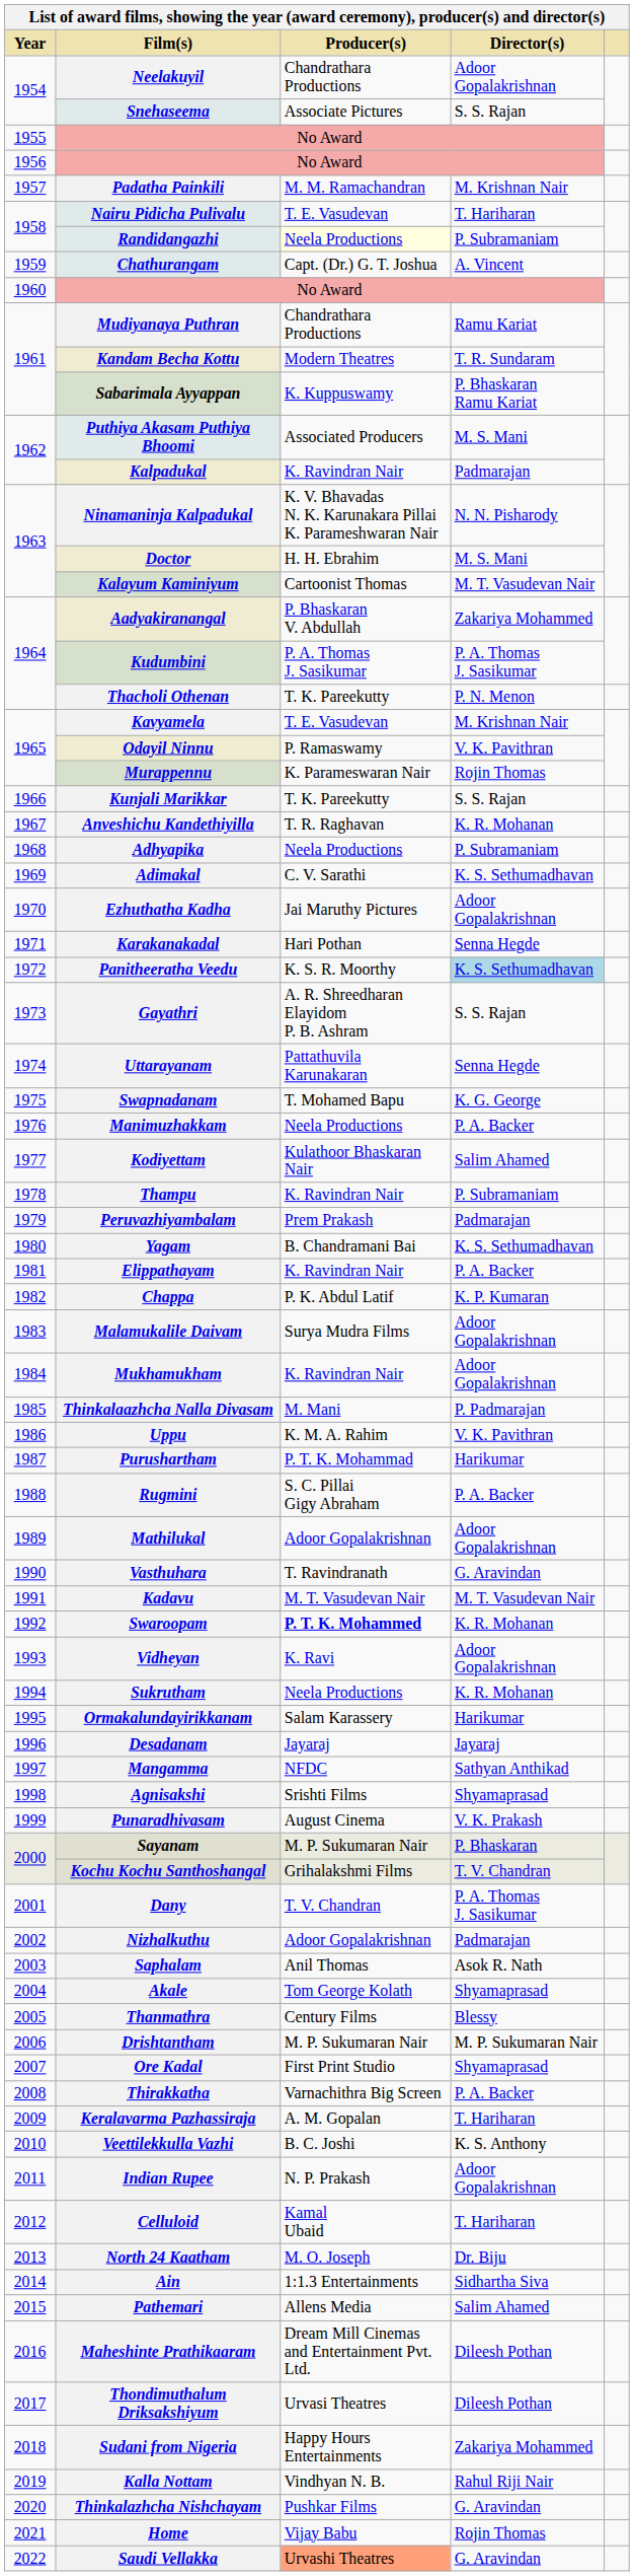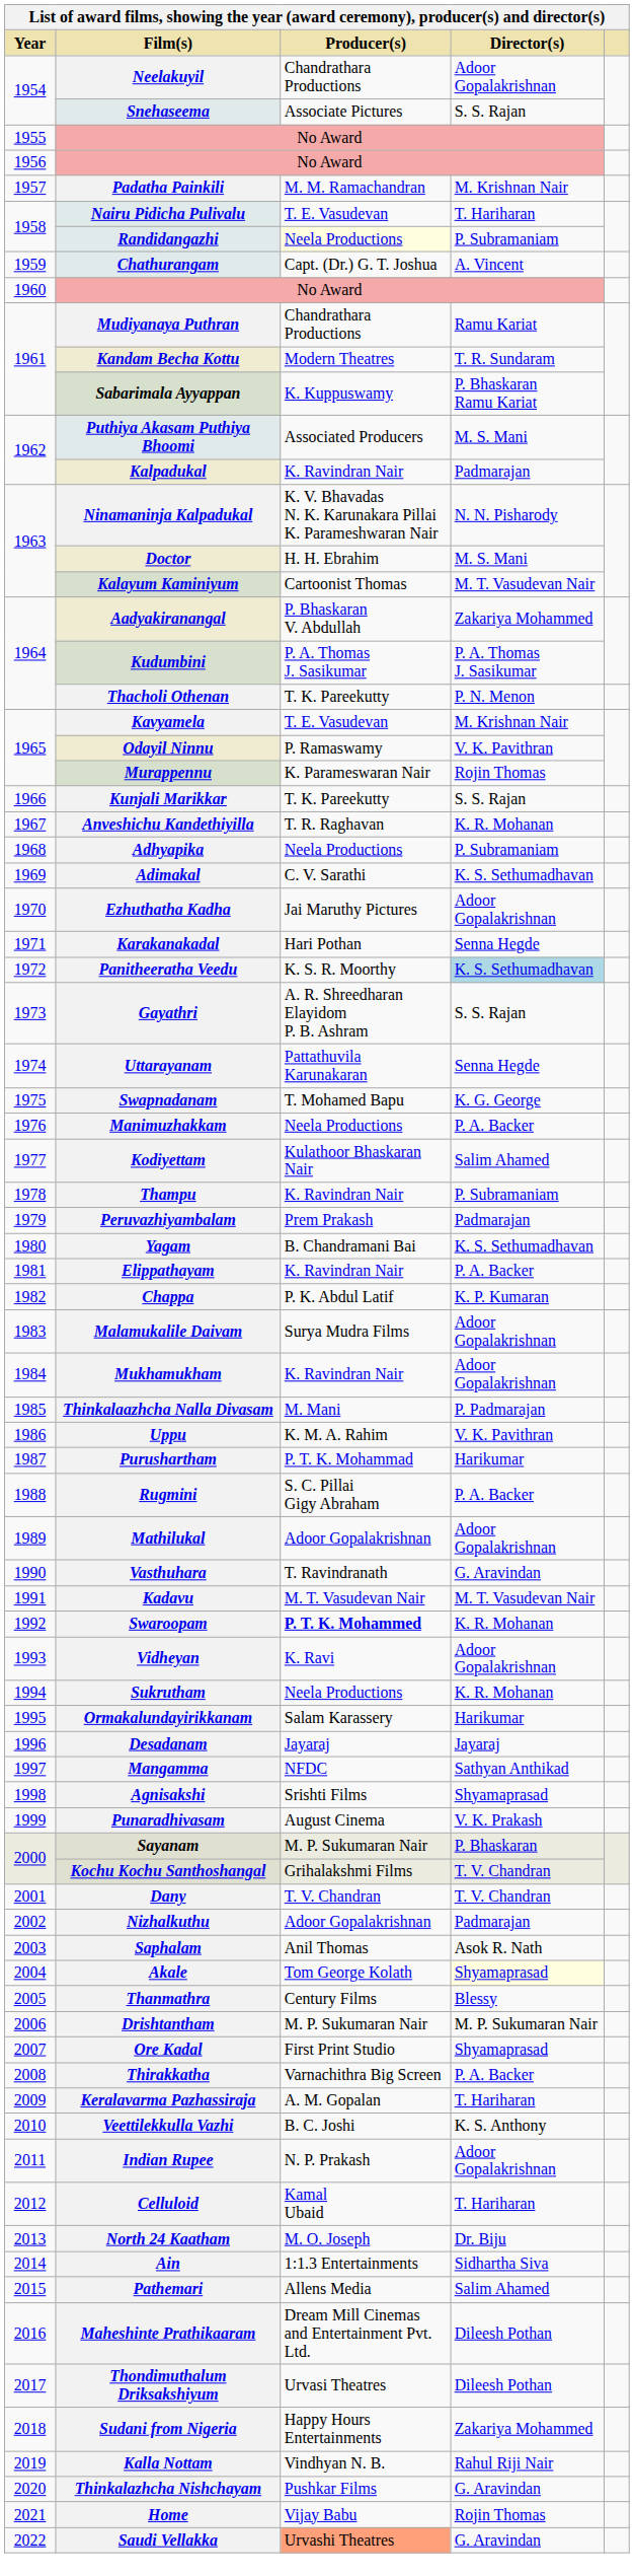 <table class="wikitable sortable plainrowheaders" style="width:100%">
 <tr>
 <th colspan="5">List of award films, showing the year (award ceremony), producer(s) and director(s)</th>
 </tr>
 <tr>
 <th scope="col" style="background:#efe4b0; width:5%;">Year</th>
 <th scope="col" style="background:#efe4b0; width:22%;">Film(s)</th>
 <th scope="col" style="background:#efe4b0; width:20%;">Producer(s)</th>
 <th scope="col" style="background:#efe4b0; width:18%;">Director(s)</th>
 <th scope="col" style="background:#efe4b0; width:3%;" class="unsortable"></th>
 </tr>
 <tr>
 <td style="text-align:center;" rowspan="2"><a href='#'>1954<br></a></td>
 <th scope="row"><em><a href='#'>Neelakuyil</a></em></th>
 <td>Chandrathara Productions</td>
 <td><a href='#'>Adoor Gopalakrishnan</a></td>
 <td style="text-align:center;" rowspan="2"></td>
 </tr>
 <tr>
 <th scope="row" style="background:#e0eaea;"><em><a href='#'>Snehaseema</a></em></th>
 <td>Associate Pictures</td>
 <td>S. S. Rajan</td>
 </tr>
 <tr>
 <td style="text-align:center;"><a href='#'>1955<br></a></td>
 <td colspan="3" style="background:#f5a9a9; text-align:center;">No Award</td>
 <td style="text-align:center;"></td>
 </tr>
 <tr>
 <td style="text-align:center;"><a href='#'>1956<br></a></td>
 <td colspan="3" style="background:#f5a9a9; text-align:center;">No Award</td>
 <td style="text-align:center;"></td>
 </tr>
 <tr>
 <td style="text-align:center;"><a href='#'>1957<br></a></td>
 <th scope="row"><em><a href='#'>Padatha Painkili</a></em></th>
 <td><a href='#'>M. M. Ramachandran</a></td>
 <td><a href='#'>M. Krishnan Nair</a></td>
 <td style="text-align:center;"></td>
 </tr>
 <tr>
 <td style="text-align:center;" rowspan="2"><a href='#'>1958<br></a></td>
 <th scope="row" style="background:#e0eaea;"><em><a href='#'>Nairu Pidicha Pulivalu</a></em></th>
 <td><a href='#'>T. E. Vasudevan</a></td>
 <td><a href='#'>T. Hariharan</a></td>
 <td style="text-align:center;" rowspan="2"></td>
 </tr>
 <tr>
 <th scope="row" style="background:#e0eaea;"><em><a href='#'>Randidangazhi</a></em></th>
 <td style="background: lightyellow;"><a href='#'>Neela Productions</a></td>
 <td><a href='#'>P. Subramaniam</a></td>
 </tr>
 <tr>
 <td style="text-align:center;"><a href='#'>1959<br></a></td>
 <th scope="row" style="background:#e0eaea;"><em><a href='#'>Chathurangam</a></em></th>
 <td>Capt. (Dr.) G. T. Joshua</td>
 <td><a href='#'>A. Vincent</a></td>
 <td style="text-align:center;"></td>
 </tr>
 <tr>
 <td style="text-align:center;"><a href='#'>1960<br></a></td>
 <td colspan="3" style="background:#f5a9a9; text-align:center;">No Award</td>
 <td style="text-align:center;"></td>
 </tr>
 <tr>
 <td style="text-align:center;" rowspan="3"><a href='#'>1961<br></a></td>
 <th scope="row"><em><a href='#'>Mudiyanaya Puthran</a></em></th>
 <td>Chandrathara Productions</td>
 <td><a href='#'>Ramu Kariat</a></td>
 <td style="text-align:center;" rowspan="3"></td>
 </tr>
 <tr>
 <th scope="row" style="background:#efecd1;"><em><a href='#'>Kandam Becha Kottu</a></em></th>
 <td><a href='#'>Modern Theatres</a></td>
 <td><a href='#'>T. R. Sundaram</a></td>
 </tr>
 <tr>
 <th scope="row" style="background:#d6e0cc;"><em>Sabarimala Ayyappan</em></th>
 <td><a href='#'>K. Kuppuswamy</a></td>
 <td><a href='#'>P. Bhaskaran</a><br><a href='#'>Ramu Kariat</a></td>
 </tr>
 <tr>
 <td style="text-align:center;" rowspan="2"><a href='#'>1962<br></a></td>
 <th scope="row" style="background:#e0eaea;"><em><a href='#'>Puthiya Akasam Puthiya Bhoomi</a></em></th>
 <td>Associated Producers</td>
 <td><a href='#'>M. S. Mani</a></td>
 <td style="text-align:center;" rowspan="2"></td>
 </tr>
 <tr>
 <th scope="row" style="background:#efecd1;"><em><a href='#'>Kalpadukal</a></em></th>
 <td><a href='#'>K. Ravindran Nair</a></td>
 <td><a href='#'>Padmarajan</a></td>
 </tr>
 <tr>
 <td style="text-align:center;" rowspan="3"><a href='#'>1963<br></a></td>
 <th scope="row"><em><a href='#'>Ninamaninja Kalpadukal</a></em></th>
 <td>K. V. Bhavadas<br>N. K. Karunakara Pillai<br>K. Parameshwaran Nair</td>
 <td><a href='#'>N. N. Pisharody</a></td>
 <td style="text-align:center;" rowspan="3"></td>
 </tr>
 <tr>
 <th scope="row" style="background:#efecd1;"><em><a href='#'>Doctor</a></em></th>
 <td>H. H. Ebrahim</td>
 <td><a href='#'>M. S. Mani</a></td>
 </tr>
 <tr>
 <th scope="row" style="background:#d6e0cc;"><em><a href='#'>Kalayum Kaminiyum</a></em></th>
 <td>Cartoonist Thomas</td>
 <td><a href='#'>M. T. Vasudevan Nair</a></td>
 </tr>
 <tr>
 <td rowspan="3" style="text-align:center;"><a href='#'>1964<br></a></td>
 <th scope="row" style="background:#efecd1;"><em><a href='#'>Aadyakiranangal</a></em></th>
 <td><a href='#'>P. Bhaskaran</a><br>V. Abdullah</td>
 <td><a href='#'>Zakariya Mohammed</a></td>
 <td style="text-align:center;" rowspan="2"></td>
 </tr>
 <tr>
 <th scope="row" style="background:#d6e0cc;"><em><a href='#'>Kudumbini</a></em></th>
 <td><a href='#'>P. A. Thomas</a><br><a href='#'>J. Sasikumar</a></td>
 <td><a href='#'>P. A. Thomas</a><br><a href='#'>J. Sasikumar</a></td>
 </tr>
 <tr>
 <th scope="row"><em><a href='#'>Thacholi Othenan</a></em></th>
 <td>T. K. Pareekutty</td>
 <td><a href='#'>P. N. Menon</a></td>
 <td style="text-align:center;"></td>
 </tr>
 <tr>
 <td style="text-align:center;" rowspan="3"><a href='#'>1965<br></a></td>
 <th scope="row"><em><a href='#'>Kavyamela</a></em></th>
 <td><a href='#'>T. E. Vasudevan</a></td>
 <td><a href='#'>M. Krishnan Nair</a></td>
 <td style="text-align:center;" rowspan="3"></td>
 </tr>
 <tr>
 <th scope="row" style="background:#efecd1;"><em><a href='#'>Odayil Ninnu</a></em></th>
 <td>P. Ramaswamy</td>
 <td><a href='#'>V. K. Pavithran</a></td>
 </tr>
 <tr>
 <th scope="row" style="background:#d6e0cc;"><em><a href='#'>Murappennu</a></em></th>
 <td>K. Parameswaran Nair</td>
 <td><a href='#'>Rojin Thomas</a></td>
 </tr>
 <tr>
 <td style="text-align:center;"><a href='#'>1966<br></a></td>
 <th scope="row"><em><a href='#'>Kunjali Marikkar</a></em></th>
 <td>T. K. Pareekutty</td>
 <td>S. S. Rajan</td>
 <td style="text-align:center;"></td>
 </tr>
 <tr>
 <td style="text-align:center;"><a href='#'>1967<br></a></td>
 <th scope="row"><em><a href='#'>Anveshichu Kandethiyilla</a></em></th>
 <td>T. R. Raghavan</td>
 <td><a href='#'>K. R. Mohanan</a></td>
 <td style="text-align:center;"></td>
 </tr>
 <tr>
 <td style="text-align:center;"><a href='#'>1968<br></a></td>
 <th scope="row"><em><a href='#'>Adhyapika</a></em></th>
 <td><a href='#'>Neela Productions</a></td>
 <td><a href='#'>P. Subramaniam</a></td>
 <td style="text-align:center;"></td>
 </tr>
 <tr>
 <td style="text-align:center;"><a href='#'>1969<br></a></td>
 <th scope="row"><em><a href='#'>Adimakal</a></em></th>
 <td>C. V. Sarathi</td>
 <td><a href='#'>K. S. Sethumadhavan</a></td>
 <td style="text-align:center;"></td>
 </tr>
 <tr>
 <td style="text-align:center;"><a href='#'>1970<br></a></td>
 <th scope="row"><em><a href='#'>Ezhuthatha Kadha</a></em></th>
 <td>Jai Maruthy Pictures</td>
 <td><a href='#'>Adoor Gopalakrishnan</a></td>
 <td style="text-align:center;"></td>
 </tr>
 <tr>
 <td style="text-align:center;"><a href='#'>1971<br></a></td>
 <th scope="row"><em><a href='#'>Karakanakadal</a></em></th>
 <td>Hari Pothan</td>
 <td><a href='#'>Senna Hegde</a></td>
 <td style="text-align:center;"></td>
 </tr>
 <tr>
 <td style="text-align:center;"><a href='#'>1972<br></a></td>
 <th scope="row"><em><a href='#'>Panitheeratha Veedu</a></em></th>
 <td>K. S. R. Moorthy</td>
 <td style="background: lightblue;"><a href='#'>K. S. Sethumadhavan</a></td>
 <td style="text-align:center;"></td>
 </tr>
 <tr>
 <td style="text-align:center;"><a href='#'>1973<br></a></td>
 <th scope="row"><em><a href='#'>Gayathri</a></em></th>
 <td>A. R. Shreedharan Elayidom<br>P. B. Ashram</td>
 <td>S. S. Rajan</td>
 <td style="text-align:center;"></td>
 </tr>
 <tr>
 <td style="text-align:center;"><a href='#'>1974<br></a></td>
 <th scope="row"><em><a href='#'>Uttarayanam</a></em></th>
 <td><a href='#'>Pattathuvila Karunakaran</a></td>
 <td><a href='#'>Senna Hegde</a></td>
 <td style="text-align:center;"></td>
 </tr>
 <tr>
 <td style="text-align:center;"><a href='#'>1975<br></a></td>
 <th scope="row"><em><a href='#'>Swapnadanam</a></em></th>
 <td>T. Mohamed Bapu</td>
 <td><a href='#'>K. G. George</a></td>
 <td style="text-align:center;"></td>
 </tr>
 <tr>
 <td style="text-align:center;"><a href='#'>1976<br></a></td>
 <th scope="row"><em><a href='#'>Manimuzhakkam</a></em></th>
 <td><a href='#'>Neela Productions</a></td>
 <td><a href='#'>P. A. Backer</a></td>
 <td style="text-align:center;"></td>
 </tr>
 <tr>
 <td style="text-align:center;"><a href='#'>1977<br></a></td>
 <th scope="row"><em><a href='#'>Kodiyettam</a></em></th>
 <td><a href='#'>Kulathoor Bhaskaran Nair</a></td>
 <td><a href='#'>Salim Ahamed</a></td>
 <td style="text-align:center;"></td>
 </tr>
 <tr>
 <td style="text-align:center;"><a href='#'>1978<br></a></td>
 <th scope="row"><em><a href='#'>Thampu</a></em></th>
 <td><a href='#'>K. Ravindran Nair</a></td>
 <td><a href='#'>P. Subramaniam</a></td>
 <td style="text-align:center;"></td>
 </tr>
 <tr>
 <td style="text-align:center;"><a href='#'>1979<br></a></td>
 <th scope="row"><em><a href='#'>Peruvazhiyambalam</a></em></th>
 <td><a href='#'>Prem Prakash</a></td>
 <td><a href='#'>Padmarajan</a></td>
 <td style="text-align:center;"></td>
 </tr>
 <tr>
 <td style="text-align:center;"><a href='#'>1980<br></a></td>
 <th scope="row"><em><a href='#'>Yagam</a></em></th>
 <td>B. Chandramani Bai</td>
 <td><a href='#'>K. S. Sethumadhavan</a></td>
 <td style="text-align:center;"></td>
 </tr>
 <tr>
 <td style="text-align:center;"><a href='#'>1981<br></a></td>
 <th scope="row"><em><a href='#'>Elippathayam</a></em></th>
 <td><a href='#'>K. Ravindran Nair</a></td>
 <td><a href='#'>P. A. Backer</a></td>
 <td style="text-align:center;"></td>
 </tr>
 <tr>
 <td style="text-align:center;"><a href='#'>1982<br></a></td>
 <th scope="row"><em><a href='#'>Chappa</a></em></th>
 <td>P. K. Abdul Latif</td>
 <td><a href='#'>K. P. Kumaran</a></td>
 <td style="text-align:center;"></td>
 </tr>
 <tr>
 <td style="text-align:center;"><a href='#'>1983<br></a></td>
 <th scope="row"><em><a href='#'>Malamukalile Daivam</a></em></th>
 <td>Surya Mudra Films</td>
 <td><a href='#'>Adoor Gopalakrishnan</a></td>
 <td style="text-align:center;"></td>
 </tr>
 <tr>
 <td style="text-align:center;"><a href='#'>1984<br></a></td>
 <th scope="row"><em><a href='#'>Mukhamukham</a></em></th>
 <td><a href='#'>K. Ravindran Nair</a></td>
 <td><a href='#'>Adoor Gopalakrishnan</a></td>
 <td style="text-align:center;"></td>
 </tr>
 <tr>
 <td style="text-align:center;"><a href='#'>1985<br></a></td>
 <th scope="row"><em><a href='#'>Thinkalaazhcha Nalla Divasam</a></em></th>
 <td><a href='#'>M. Mani</a></td>
 <td><a href='#'>P. Padmarajan</a></td>
 <td style="text-align:center;"></td>
 </tr>
 <tr>
 <td style="text-align:center;"><a href='#'>1986<br></a></td>
 <th scope="row"><em><a href='#'>Uppu</a></em></th>
 <td>K. M. A. Rahim</td>
 <td><a href='#'>V. K. Pavithran</a></td>
 <td style="text-align:center;"></td>
 </tr>
 <tr>
 <td style="text-align:center;"><a href='#'>1987<br></a></td>
 <th scope="row"><em><a href='#'>Purushartham</a></em></th>
 <td><a href='#'>P. T. K. Mohammad</a></td>
 <td><a href='#'>Harikumar</a></td>
 <td style="text-align:center;"></td>
 </tr>
 <tr>
 <td style="text-align:center;"><a href='#'>1988<br></a></td>
 <th scope="row"><em><a href='#'>Rugmini</a></em></th>
 <td> S. C. Pillai<br>Gigy Abraham</td>
 <td><a href='#'>P. A. Backer</a></td>
 <td style="text-align:center;"></td>
 </tr>
 <tr>
 <td style="text-align:center;"><a href='#'>1989<br></a></td>
 <th scope="row"><em><a href='#'>Mathilukal</a></em></th>
 <td><a href='#'>Adoor Gopalakrishnan</a></td>
 <td><a href='#'>Adoor Gopalakrishnan</a></td>
 <td style="text-align:center;"></td>
 </tr>
 <tr>
 <td style="text-align:center;"><a href='#'>1990<br></a></td>
 <th scope="row"><em><a href='#'>Vasthuhara</a></em></th>
 <td>T. Ravindranath</td>
 <td><a href='#'>G. Aravindan</a></td>
 <td style="text-align:center;"></td>
 </tr>
 <tr>
 <td style="text-align:center;"><a href='#'>1991<br></a></td>
 <th scope="row"><em><a href='#'>Kadavu</a></em></th>
 <td><a href='#'>M. T. Vasudevan Nair</a></td>
 <td><a href='#'>M. T. Vasudevan Nair</a></td>
 <td style="text-align:center;"></td>
 </tr>
 <tr>
 <td style="text-align:center;"><a href='#'>1992<br></a></td>
 <th scope="row"><em><a href='#'>Swaroopam</a></em></th>
 <td><strong><a href='#'>P. T. K. Mohammed</a></strong></td>
 <td><a href='#'>K. R. Mohanan</a></td>
 <td style="text-align:center;"></td>
 </tr>
 <tr>
 <td style="text-align:center;"><a href='#'>1993<br></a></td>
 <th scope="row"><em><a href='#'>Vidheyan</a></em></th>
 <td><a href='#'>K. Ravi</a></td>
 <td><a href='#'>Adoor Gopalakrishnan</a></td>
 <td style="text-align:center;"></td>
 </tr>
 <tr>
 <td style="text-align:center;"><a href='#'>1994<br></a></td>
 <th scope="row"><em><a href='#'>Sukrutham</a></em></th>
 <td><a href='#'>Neela Productions</a></td>
 <td><a href='#'>K. R. Mohanan</a></td>
 <td style="text-align:center;"></td>
 </tr>
 <tr>
 <td style="text-align:center;"><a href='#'>1995<br></a></td>
 <th scope="row"><em><a href='#'>Ormakalundayirikkanam</a></em></th>
 <td>Salam Karassery</td>
 <td><a href='#'>Harikumar</a></td>
 <td style="text-align:center;"></td>
 </tr>
 <tr>
 <td style="text-align:center;"><a href='#'>1996<br></a></td>
 <th scope="row"><em><a href='#'>Desadanam</a></em></th>
 <td><a href='#'>Jayaraj</a></td>
 <td><a href='#'>Jayaraj</a></td>
 <td style="text-align:center;"></td>
 </tr>
 <tr>
 <td style="text-align:center;"><a href='#'>1997<br></a></td>
 <th scope="row"><em><a href='#'>Mangamma</a></em></th>
 <td><a href='#'>NFDC</a></td>
 <td><a href='#'>Sathyan Anthikad</a></td>
 <td style="text-align:center;"></td>
 </tr>
 <tr>
 <td style="text-align:center;"><a href='#'>1998<br></a></td>
 <th scope="row"><em><a href='#'>Agnisakshi</a></em></th>
 <td>Srishti Films</td>
 <td><a href='#'>Shyamaprasad</a></td>
 <td style="text-align:center;"></td>
 </tr>
 <tr>
 <td style="text-align:center;"><a href='#'>1999<br></a></td>
 <th scope="row"><em><a href='#'>Punaradhivasam</a></em></th>
 <td>August Cinema</td>
 <td><a href='#'>V. K. Prakash</a></td>
 <td style="text-align:center;"></td>
 </tr>
 <tr style="background:#ebebe0;">
 <td style="text-align:center;" rowspan="2"><a href='#'>2000<br></a></td>
 <th scope="row" style="background:#e0e0d1;"><em>Sayanam</em></th>
 <td>M. P. Sukumaran Nair</td>
 <td><a href='#'>P. Bhaskaran</a></td>
 <td style="text-align:center;" rowspan="2"></td>
 </tr>
 <tr style="background:#ebebe0;">
 <th scope="row" style="background:#e0e0d1;"><em><a href='#'>Kochu Kochu Santhoshangal</a></em></th>
 <td>Grihalakshmi Films</td>
 <td><a href='#'>T. V. Chandran</a></td>
 </tr>
 <tr>
 <td style="text-align:center;"><a href='#'>2001<br></a></td>
 <th scope="row"><em><a href='#'>Dany</a></em></th>
 <td><a href='#'>T. V. Chandran</a></td>
-<td><a href='#'>P. A. Thomas</a><br><a href='#'>J. Sasikumar</a></td>
+<td><a href='#'>T. V. Chandran</a></td>
 <td style="text-align:center;"></td>
 </tr>
 <tr>
 <td style="text-align:center;"><a href='#'>2002<br></a></td>
 <th scope="row"><em><a href='#'>Nizhalkuthu</a></em></th>
 <td><a href='#'>Adoor Gopalakrishnan</a></td>
 <td><a href='#'>Padmarajan</a></td>
 <td style="text-align:center;"></td>
 </tr>
 <tr>
 <td style="text-align:center;"><a href='#'>2003<br></a></td>
 <th scope="row"><em><a href='#'>Saphalam</a></em></th>
 <td>Anil Thomas</td>
 <td>Asok R. Nath</td>
 <td style="text-align:center;"></td>
 </tr>
 <tr>
 <td style="text-align:center;"><a href='#'>2004<br></a></td>
 <th scope="row"><em><a href='#'>Akale</a></em></th>
 <td><a href='#'>Tom George Kolath</a></td>
-<td><a href='#'>Shyamaprasad</a></td>
+<td style="background: lightyellow;"><a href='#'>Shyamaprasad</a></td>
 <td style="text-align:center;"></td>
 </tr>
 <tr>
 <td style="text-align:center;"><a href='#'>2005<br></a></td>
 <th scope="row"><em><a href='#'>Thanmathra</a></em></th>
 <td>Century Films</td>
 <td><a href='#'>Blessy</a></td>
 <td style="text-align:center;"></td>
 </tr>
 <tr>
 <td style="text-align:center;"><a href='#'>2006<br></a></td>
 <th scope="row"><em><a href='#'>Drishtantham</a></em></th>
 <td>M. P. Sukumaran Nair</td>
 <td>M. P. Sukumaran Nair</td>
 <td style="text-align:center;"></td>
 </tr>
 <tr>
 <td style="text-align:center;"><a href='#'>2007<br></a></td>
 <th scope="row"><em><a href='#'>Ore Kadal</a></em></th>
 <td>First Print Studio</td>
 <td><a href='#'>Shyamaprasad</a></td>
 <td style="text-align:center;"></td>
 </tr>
 <tr>
 <td style="text-align:center;"><a href='#'>2008<br></a></td>
 <th scope="row"><em><a href='#'>Thirakkatha</a></em></th>
 <td>Varnachithra Big Screen</td>
 <td><a href='#'>P. A. Backer</a></td>
 <td style="text-align:center;"></td>
 </tr>
 <tr>
 <td style="text-align:center;"><a href='#'>2009<br></a></td>
 <th scope="row"><em><a href='#'>Keralavarma Pazhassiraja</a></em></th>
 <td>A. M. Gopalan</td>
 <td><a href='#'>T. Hariharan</a></td>
 <td style="text-align:center;"></td>
 </tr>
 <tr>
 <td style="text-align:center;"><a href='#'>2010<br></a></td>
 <th scope="row"><em><a href='#'>Veettilekkulla Vazhi</a></em></th>
 <td>B. C. Joshi</td>
 <td>K. S. Anthony</td>
 <td style="text-align:center;"></td>
 </tr>
 <tr>
 <td style="text-align:center;"><a href='#'>2011<br></a></td>
 <th scope="row"><em><a href='#'>Indian Rupee</a></em></th>
 <td>N. P. Prakash</td>
 <td><a href='#'>Adoor Gopalakrishnan</a></td>
 <td style="text-align:center;"></td>
 </tr>
 <tr>
 <td style="text-align:center;"><a href='#'>2012<br></a></td>
 <th scope="row"><em><a href='#'>Celluloid</a></em></th>
 <td><a href='#'>Kamal</a><br>Ubaid</td>
 <td><a href='#'>T. Hariharan</a></td>
 <td style="text-align:center;"></td>
 </tr>
 <tr>
 <td style="text-align:center;"><a href='#'>2013<br></a></td>
 <th scope="row"><em><a href='#'>North 24 Kaatham</a></em></th>
 <td><a href='#'>M. O. Joseph</a></td>
 <td><a href='#'>Dr. Biju</a></td>
 <td style="text-align:center;"></td>
 </tr>
 <tr>
 <td style="text-align:center;"><a href='#'>2014<br></a></td>
 <th scope="row"><em><a href='#'>Ain</a></em></th>
 <td>1:1.3 Entertainments</td>
 <td><a href='#'>Sidhartha Siva</a></td>
 <td style="text-align:center;"></td>
 </tr>
 <tr>
 <td style="text-align:center;"><a href='#'>2015<br></a></td>
 <th scope="row"><em><a href='#'>Pathemari</a></em></th>
 <td>Allens Media</td>
 <td><a href='#'>Salim Ahamed</a></td>
 <td style="text-align:center;"></td>
 </tr>
 <tr>
 <td style="text-align:center;"><a href='#'>2016<br></a></td>
 <th scope="row"><em><a href='#'>Maheshinte Prathikaaram</a></em></th>
 <td>Dream Mill Cinemas and Entertainment Pvt. Ltd.</td>
 <td><a href='#'>Dileesh Pothan</a></td>
 <td style="text-align:center;"></td>
 </tr>
 <tr>
 <td style="text-align:center;"><a href='#'>2017<br></a></td>
 <th scope="row"><em><a href='#'>Thondimuthalum Driksakshiyum</a></em></th>
 <td>Urvasi Theatres</td>
 <td><a href='#'>Dileesh Pothan</a></td>
 <td style="text-align:center;"></td>
 </tr>
 <tr>
 <td style="text-align:center;"><a href='#'>2018<br></a></td>
 <th scope="row"><em><a href='#'>Sudani from Nigeria</a></em></th>
 <td>Happy Hours Entertainments</td>
 <td><a href='#'>Zakariya Mohammed</a></td>
 <td></td>
 </tr>
 <tr>
 <td style="text-align:center;"><a href='#'>2019<br></a></td>
 <th scope="row"><em><a href='#'>Kalla Nottam</a></em></th>
 <td>Vindhyan N. B.</td>
 <td><a href='#'>Rahul Riji Nair</a></td>
 <td style="text-align:center;"></td>
 </tr>
 <tr>
 <td align="center"><a href='#'>2020<br></a></td>
 <th scope="row"><em><a href='#'>Thinkalazhcha Nishchayam</a></em></th>
 <td><a href='#'>Pushkar Films</a></td>
 <td><a href='#'>G. Aravindan</a></td>
 <td></td>
 </tr>
 <tr>
 <td align="center"><a href='#'>2021<br></a></td>
 <th scope="row"><em><a href='#'>Home</a></em></th>
 <td><a href='#'>Vijay Babu</a></td>
 <td><a href='#'>Rojin Thomas</a></td>
 <td style="text-align:center;"></td>
 </tr>
 <tr>
 <td align="center"><a href='#'>2022<br></a></td>
 <th scope="row"><em><a href='#'>Saudi Vellakka</a></em></th>
 <td style="background: lightsalmon;">Urvashi Theatres</td>
 <td><a href='#'>G. Aravindan</a></td>
 <td style="text-align:center;"></td>
 </tr>
 </table>
